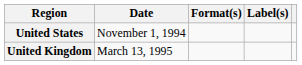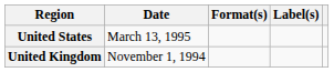 <table class="wikitable plainrowheaders">
 <tr>
 <th scope="col">Region</th>
 <th scope="col">Date</th>
 <th scope="col">Format(s)</th>
 <th scope="col">Label(s)</th>
 <th scope="col"></th>
 </tr>
 <tr>
 <th scope="row">United States</th>
-<td>November 1, 1994</td>
+<td>March 13, 1995</td>
 <td></td>
 <td></td>
 <td></td>
 </tr>
 <tr>
 <th scope="row">United Kingdom</th>
-<td>March 13, 1995</td>
+<td>November 1, 1994</td>
 <td></td>
 <td></td>
 <td></td>
 </tr>
 </table>
